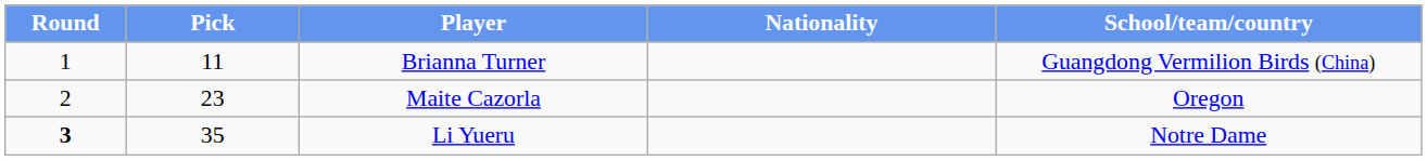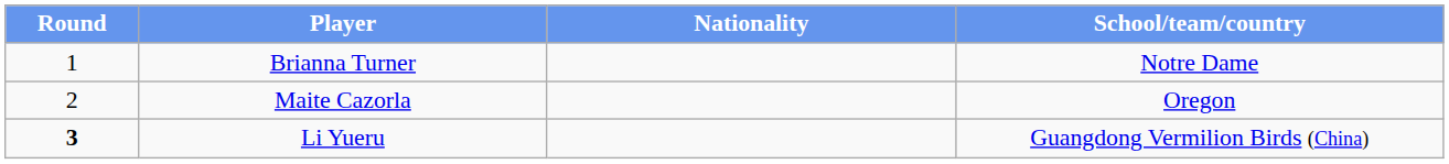 <table class="wikitable" style="text-align:center; width:60em">
 <tr>
 <th style="background:#6495ED; color:white;" width="2%">Round</th>
-<th style="background:#6495ED; color:white;" width="5%">Pick</th>
 <th style="background:#6495ED; color:white;" width="10%">Player</th>
 <th style="background:#6495ED; color:white;" width="10%">Nationality</th>
 <th style="background:#6495ED; color:white;" width="10%">School/team/country</th>
 </tr>
 <tr>
 <td>1</td>
-<td>11</td>
 <td><a href='#'>Brianna Turner</a></td>
 <td></td>
-<td><a href='#'>Guangdong Vermilion Birds</a> <small>(<a href='#'>China</a>)</small></td>
+<td><a href='#'>Notre Dame</a></td>
 </tr>
 <tr>
 <td>2</td>
-<td>23</td>
 <td><a href='#'>Maite Cazorla</a></td>
 <td></td>
 <td><a href='#'>Oregon</a></td>
 </tr>
 <tr>
 <td><strong>3</strong></td>
-<td>35</td>
 <td><a href='#'>Li Yueru</a></td>
 <td></td>
-<td><a href='#'>Notre Dame</a></td>
+<td><a href='#'>Guangdong Vermilion Birds</a> <small>(<a href='#'>China</a>)</small></td>
 </tr>
 </table>
